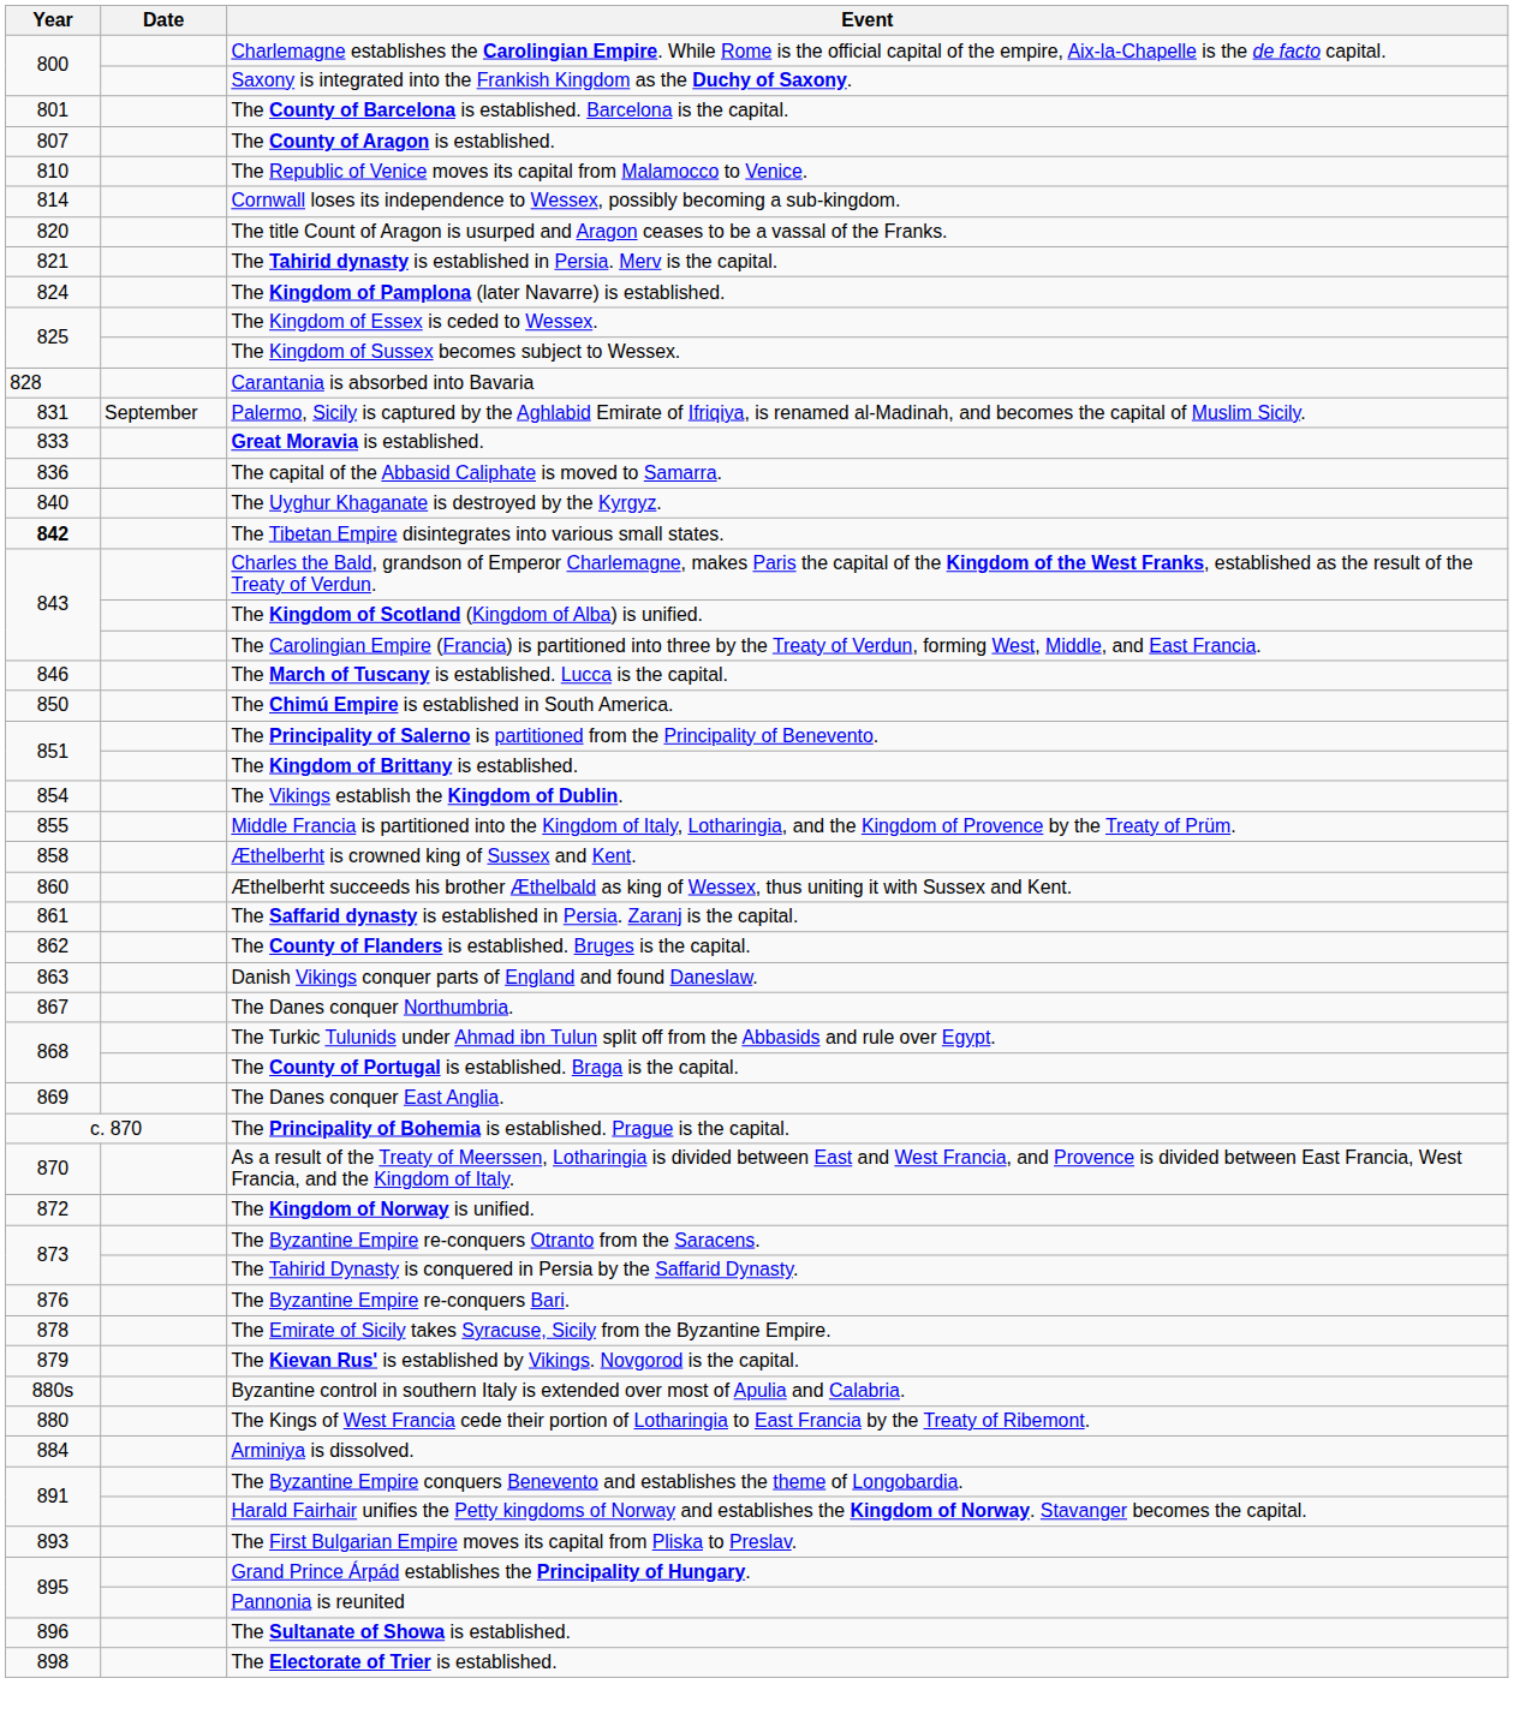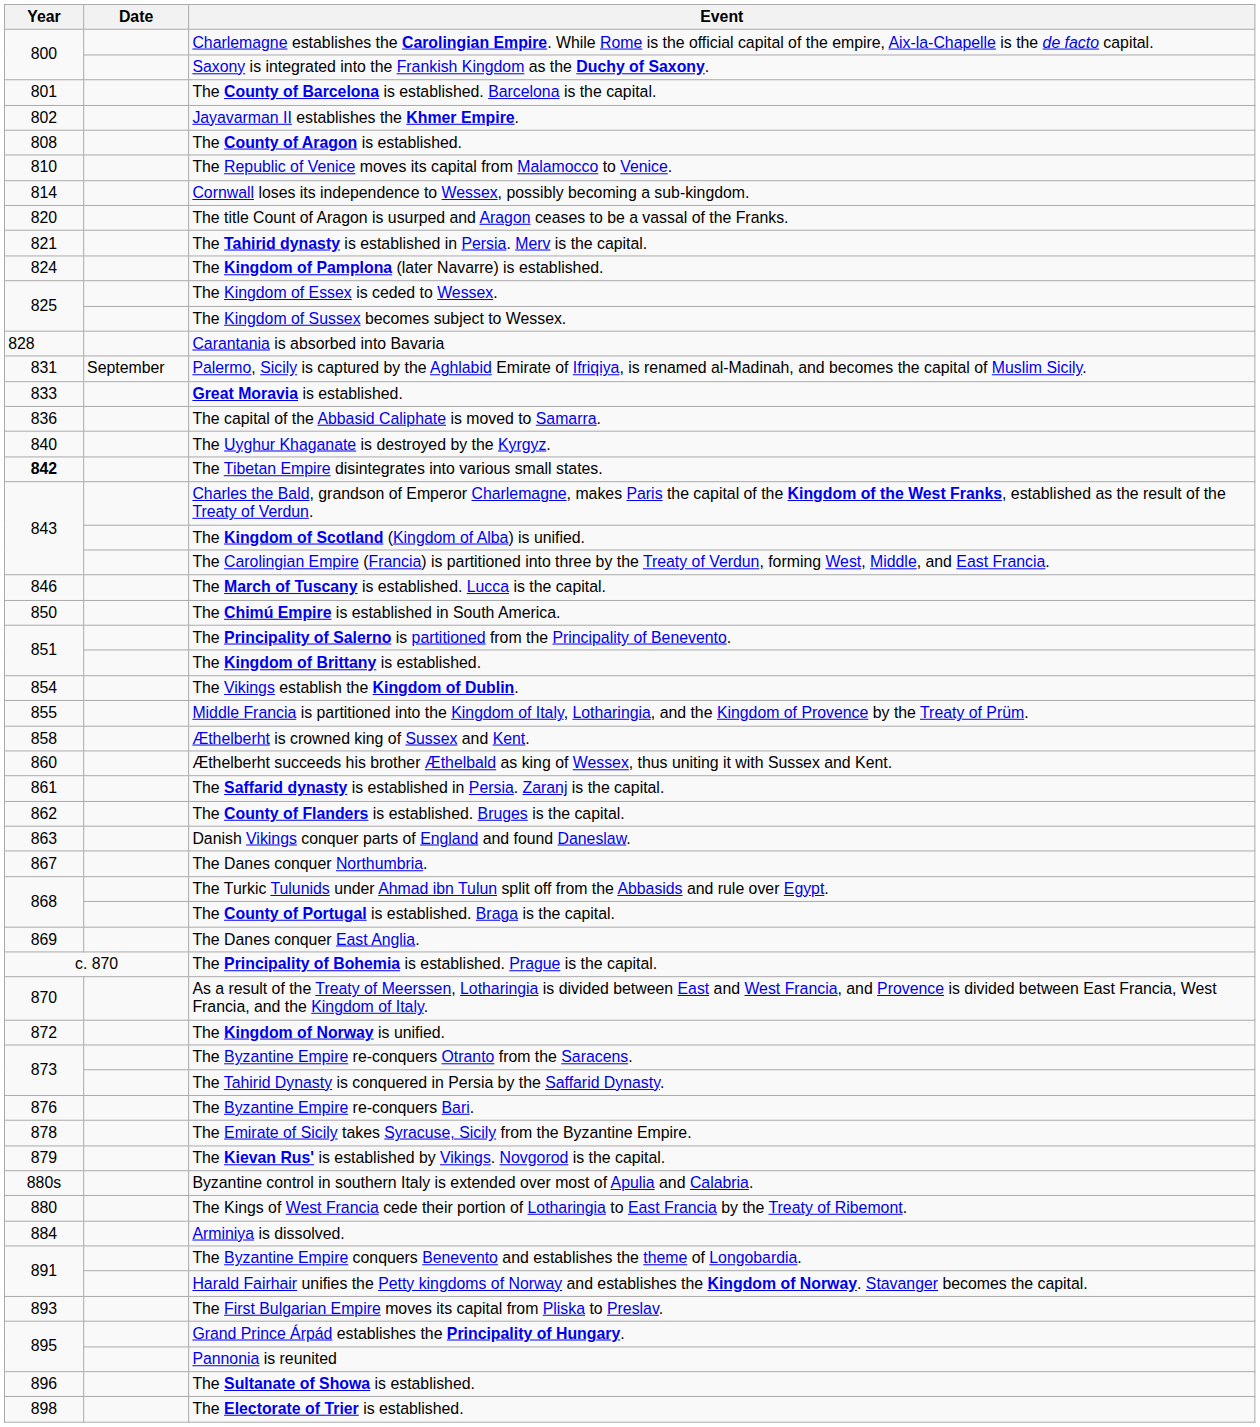 <table class=wikitable style="width:100%;">
 <tr>
 <th style="width:6%">Year</th>
 <th style="width:8%">Date</th>
 <th style="width:81%">Event</th>
 </tr>
 <tr>
 <td rowspan=2 align=center>800</td>
 <td align=center></td>
 <td><a href='#'>Charlemagne</a> establishes the <strong><a href='#'>Carolingian Empire</a></strong>. While <a href='#'>Rome</a> is the official capital of the empire, <a href='#'>Aix-la-Chapelle</a> is the <em><a href='#'>de facto</a></em> capital.</td>
 </tr>
 <tr>
 <td></td>
 <td><a href='#'>Saxony</a> is integrated into the <a href='#'>Frankish Kingdom</a> as the <strong><a href='#'>Duchy of Saxony</a></strong>.</td>
 </tr>
 <tr>
 <td align=center>801</td>
 <td align=center></td>
 <td>The <strong><a href='#'>County of Barcelona</a></strong> is established. <a href='#'>Barcelona</a> is the capital.</td>
 </tr>
 <tr>
-<td align=center>807</td>
+<td align=center>802</td>
+<td align=center></td>
+<td><a href='#'>Jayavarman II</a> establishes the <strong><a href='#'>Khmer Empire</a></strong>.</td>
+</tr>
+<tr>
+<td align=center>808</td>
 <td align=center></td>
 <td>The <strong><a href='#'>County of Aragon</a></strong> is established.</td>
 </tr>
 <tr>
 <td align=center>810</td>
 <td align=center></td>
 <td>The <a href='#'>Republic of Venice</a> moves its capital from <a href='#'>Malamocco</a> to <a href='#'>Venice</a>.</td>
 </tr>
 <tr>
 <td align=center>814</td>
 <td align=center></td>
 <td><a href='#'>Cornwall</a> loses its independence to <a href='#'>Wessex</a>, possibly becoming a sub-kingdom.</td>
 </tr>
 <tr>
 <td align=center>820</td>
 <td align=center></td>
 <td>The title Count of Aragon is usurped and <a href='#'>Aragon</a> ceases to be a vassal of the Franks.</td>
 </tr>
 <tr>
 <td align=center>821</td>
 <td align=center></td>
 <td>The <strong><a href='#'>Tahirid dynasty</a></strong> is established in <a href='#'>Persia</a>. <a href='#'>Merv</a> is the capital.</td>
 </tr>
 <tr>
 <td align=center>824</td>
 <td align=center></td>
 <td>The <strong><a href='#'>Kingdom of Pamplona</a></strong> (later Navarre) is established.</td>
 </tr>
 <tr>
 <td rowspan=2 align=center>825</td>
 <td align=center></td>
 <td>The <a href='#'>Kingdom of Essex</a> is ceded to <a href='#'>Wessex</a>.</td>
 </tr>
 <tr>
 <td></td>
 <td>The <a href='#'>Kingdom of Sussex</a> becomes subject to Wessex.</td>
 </tr>
 <tr>
 <td>828</td>
 <td></td>
 <td><a href='#'>Carantania</a> is absorbed into Bavaria</td>
 </tr>
 <tr>
 <td align=center>831</td>
 <td>September</td>
 <td><a href='#'>Palermo</a>, <a href='#'>Sicily</a> is captured by the <a href='#'>Aghlabid</a> Emirate of <a href='#'>Ifriqiya</a>, is renamed al-Madinah, and becomes the capital of <a href='#'>Muslim Sicily</a>.</td>
 </tr>
 <tr>
 <td align=center>833</td>
 <td align=center></td>
 <td><strong><a href='#'>Great Moravia</a></strong> is established.</td>
 </tr>
 <tr>
 <td align=center>836</td>
 <td align=center></td>
 <td>The capital of the <a href='#'>Abbasid Caliphate</a> is moved to <a href='#'>Samarra</a>.</td>
 </tr>
 <tr>
 <td align=center>840</td>
 <td align=center></td>
 <td>The <a href='#'>Uyghur Khaganate</a> is destroyed by the <a href='#'>Kyrgyz</a>.</td>
 </tr>
 <tr>
 <td align=center><strong>842</strong></td>
 <td align=center></td>
 <td>The <a href='#'>Tibetan Empire</a> disintegrates into various small states.</td>
 </tr>
 <tr>
 <td rowspan=3 align=center>843</td>
 <td align=center></td>
 <td><a href='#'>Charles the Bald</a>, grandson of Emperor <a href='#'>Charlemagne</a>, makes <a href='#'>Paris</a> the capital of the <strong><a href='#'>Kingdom of the West Franks</a></strong>, established as the result of the <a href='#'>Treaty of Verdun</a>.</td>
 </tr>
 <tr>
 <td></td>
 <td>The <strong><a href='#'>Kingdom of Scotland</a></strong> (<a href='#'>Kingdom of Alba</a>) is unified.</td>
 </tr>
 <tr>
 <td></td>
 <td>The <a href='#'>Carolingian Empire</a> (<a href='#'>Francia</a>) is partitioned into three by the <a href='#'>Treaty of Verdun</a>, forming <a href='#'>West</a>, <a href='#'>Middle</a>, and <a href='#'>East Francia</a>.</td>
 </tr>
 <tr>
 <td align=center>846</td>
 <td align=center></td>
 <td>The <strong><a href='#'>March of Tuscany</a></strong> is established. <a href='#'>Lucca</a> is the capital.</td>
 </tr>
 <tr>
 <td align=center>850</td>
 <td align=center></td>
 <td>The <strong><a href='#'>Chimú Empire</a></strong> is established in South America.</td>
 </tr>
 <tr>
 <td rowspan=2 align=center>851</td>
 <td align=center></td>
 <td>The <strong><a href='#'>Principality of Salerno</a></strong> is <a href='#'>partitioned</a> from the <a href='#'>Principality of Benevento</a>.</td>
 </tr>
 <tr>
 <td></td>
 <td>The <strong><a href='#'>Kingdom of Brittany</a></strong> is established.</td>
 </tr>
 <tr>
 <td align=center>854</td>
 <td align=center></td>
 <td>The <a href='#'>Vikings</a> establish the <strong><a href='#'>Kingdom of Dublin</a></strong>.</td>
 </tr>
 <tr>
 <td align=center>855</td>
 <td align=center></td>
 <td><a href='#'>Middle Francia</a> is partitioned into the <a href='#'>Kingdom of Italy</a>, <a href='#'>Lotharingia</a>, and the <a href='#'>Kingdom of Provence</a> by the <a href='#'>Treaty of Prüm</a>.</td>
 </tr>
 <tr>
 <td align=center>858</td>
 <td align=center></td>
 <td><a href='#'>Æthelberht</a> is crowned king of <a href='#'>Sussex</a> and <a href='#'>Kent</a>.</td>
 </tr>
 <tr>
 <td align=center>860</td>
 <td align=center></td>
 <td>Æthelberht succeeds his brother <a href='#'>Æthelbald</a> as king of <a href='#'>Wessex</a>, thus uniting it with Sussex and Kent.</td>
 </tr>
 <tr>
 <td align=center>861</td>
 <td align=center></td>
 <td>The <strong><a href='#'>Saffarid dynasty</a></strong> is established in <a href='#'>Persia</a>. <a href='#'>Zaranj</a> is the capital.</td>
 </tr>
 <tr>
 <td align=center>862</td>
 <td align=center></td>
 <td>The <strong><a href='#'>County of Flanders</a></strong> is established. <a href='#'>Bruges</a> is the capital.</td>
 </tr>
 <tr>
 <td align=center>863</td>
 <td align=center></td>
 <td>Danish <a href='#'>Vikings</a> conquer parts of <a href='#'>England</a> and found <a href='#'>Daneslaw</a>.</td>
 </tr>
 <tr>
 <td align=center>867</td>
 <td align=center></td>
 <td>The Danes conquer <a href='#'>Northumbria</a>.</td>
 </tr>
 <tr>
 <td rowspan=2 align=center>868</td>
 <td align=center></td>
 <td>The Turkic <a href='#'>Tulunids</a> under <a href='#'>Ahmad ibn Tulun</a> split off from the <a href='#'>Abbasids</a> and rule over <a href='#'>Egypt</a>.</td>
 </tr>
 <tr>
 <td></td>
 <td>The <strong><a href='#'>County of Portugal</a></strong> is established. <a href='#'>Braga</a> is the capital.</td>
 </tr>
 <tr>
 <td align=center>869</td>
 <td align=center></td>
 <td>The Danes conquer <a href='#'>East Anglia</a>.</td>
 </tr>
 <tr>
 <td colspan=2 align=center>c. 870</td>
 <td>The <strong><a href='#'>Principality of Bohemia</a></strong> is established. <a href='#'>Prague</a> is the capital.</td>
 </tr>
 <tr>
 <td align=center>870</td>
 <td align=center></td>
 <td>As a result of the <a href='#'>Treaty of Meerssen</a>, <a href='#'>Lotharingia</a> is divided between <a href='#'>East</a> and <a href='#'>West Francia</a>, and <a href='#'>Provence</a> is divided between East Francia, West Francia, and the <a href='#'>Kingdom of Italy</a>.</td>
 </tr>
 <tr>
 <td align=center>872</td>
 <td align=center></td>
 <td>The <strong><a href='#'>Kingdom of Norway</a></strong> is unified.</td>
 </tr>
 <tr>
 <td rowspan=2 align=center>873</td>
 <td align=center></td>
 <td>The <a href='#'>Byzantine Empire</a> re-conquers <a href='#'>Otranto</a> from the <a href='#'>Saracens</a>.</td>
 </tr>
 <tr>
 <td></td>
 <td>The <a href='#'>Tahirid Dynasty</a> is conquered in Persia by the <a href='#'>Saffarid Dynasty</a>.</td>
 </tr>
 <tr>
 <td align=center>876</td>
 <td align=center></td>
 <td>The <a href='#'>Byzantine Empire</a> re-conquers <a href='#'>Bari</a>.</td>
 </tr>
 <tr>
 <td align=center>878</td>
 <td align=center></td>
 <td>The <a href='#'>Emirate of Sicily</a> takes <a href='#'>Syracuse, Sicily</a> from the Byzantine Empire.</td>
 </tr>
 <tr>
 <td align=center>879</td>
 <td align=center></td>
 <td>The <strong><a href='#'>Kievan Rus'</a></strong> is established by <a href='#'>Vikings</a>. <a href='#'>Novgorod</a> is the capital.</td>
 </tr>
 <tr>
 <td align=center>880s</td>
 <td align=center></td>
 <td>Byzantine control in southern Italy is extended over most of <a href='#'>Apulia</a> and <a href='#'>Calabria</a>.</td>
 </tr>
 <tr>
 <td align=center>880</td>
 <td align=center></td>
 <td>The Kings of <a href='#'>West Francia</a> cede their portion of <a href='#'>Lotharingia</a> to <a href='#'>East Francia</a> by the <a href='#'>Treaty of Ribemont</a>.</td>
 </tr>
 <tr>
 <td align=center>884</td>
 <td align=center></td>
 <td><a href='#'>Arminiya</a> is dissolved.</td>
 </tr>
 <tr>
 <td rowspan=2 align=center>891</td>
 <td align=center></td>
 <td>The <a href='#'>Byzantine Empire</a> conquers <a href='#'>Benevento</a> and establishes the <a href='#'>theme</a> of <a href='#'>Longobardia</a>.</td>
 </tr>
 <tr>
 <td></td>
 <td><a href='#'>Harald Fairhair</a> unifies the <a href='#'>Petty kingdoms of Norway</a> and establishes the <strong><a href='#'>Kingdom of Norway</a></strong>. <a href='#'>Stavanger</a> becomes the capital.</td>
 </tr>
 <tr>
 <td align=center>893</td>
 <td align=center></td>
 <td>The <a href='#'>First Bulgarian Empire</a> moves its capital from <a href='#'>Pliska</a> to <a href='#'>Preslav</a>.</td>
 </tr>
 <tr>
 <td rowspan="2" align="center">895</td>
 <td align=center></td>
 <td><a href='#'>Grand Prince Árpád</a> establishes the <strong><a href='#'>Principality of Hungary</a></strong>.</td>
 </tr>
 <tr>
 <td></td>
 <td><a href='#'>Pannonia</a> is reunited</td>
 </tr>
 <tr>
 <td align=center>896</td>
 <td align=center></td>
 <td>The <strong><a href='#'>Sultanate of Showa</a></strong> is established.</td>
 </tr>
 <tr>
 <td align=center>898</td>
 <td align=center></td>
 <td>The <strong><a href='#'>Electorate of Trier</a></strong> is established.</td>
 </tr>
 </table>
